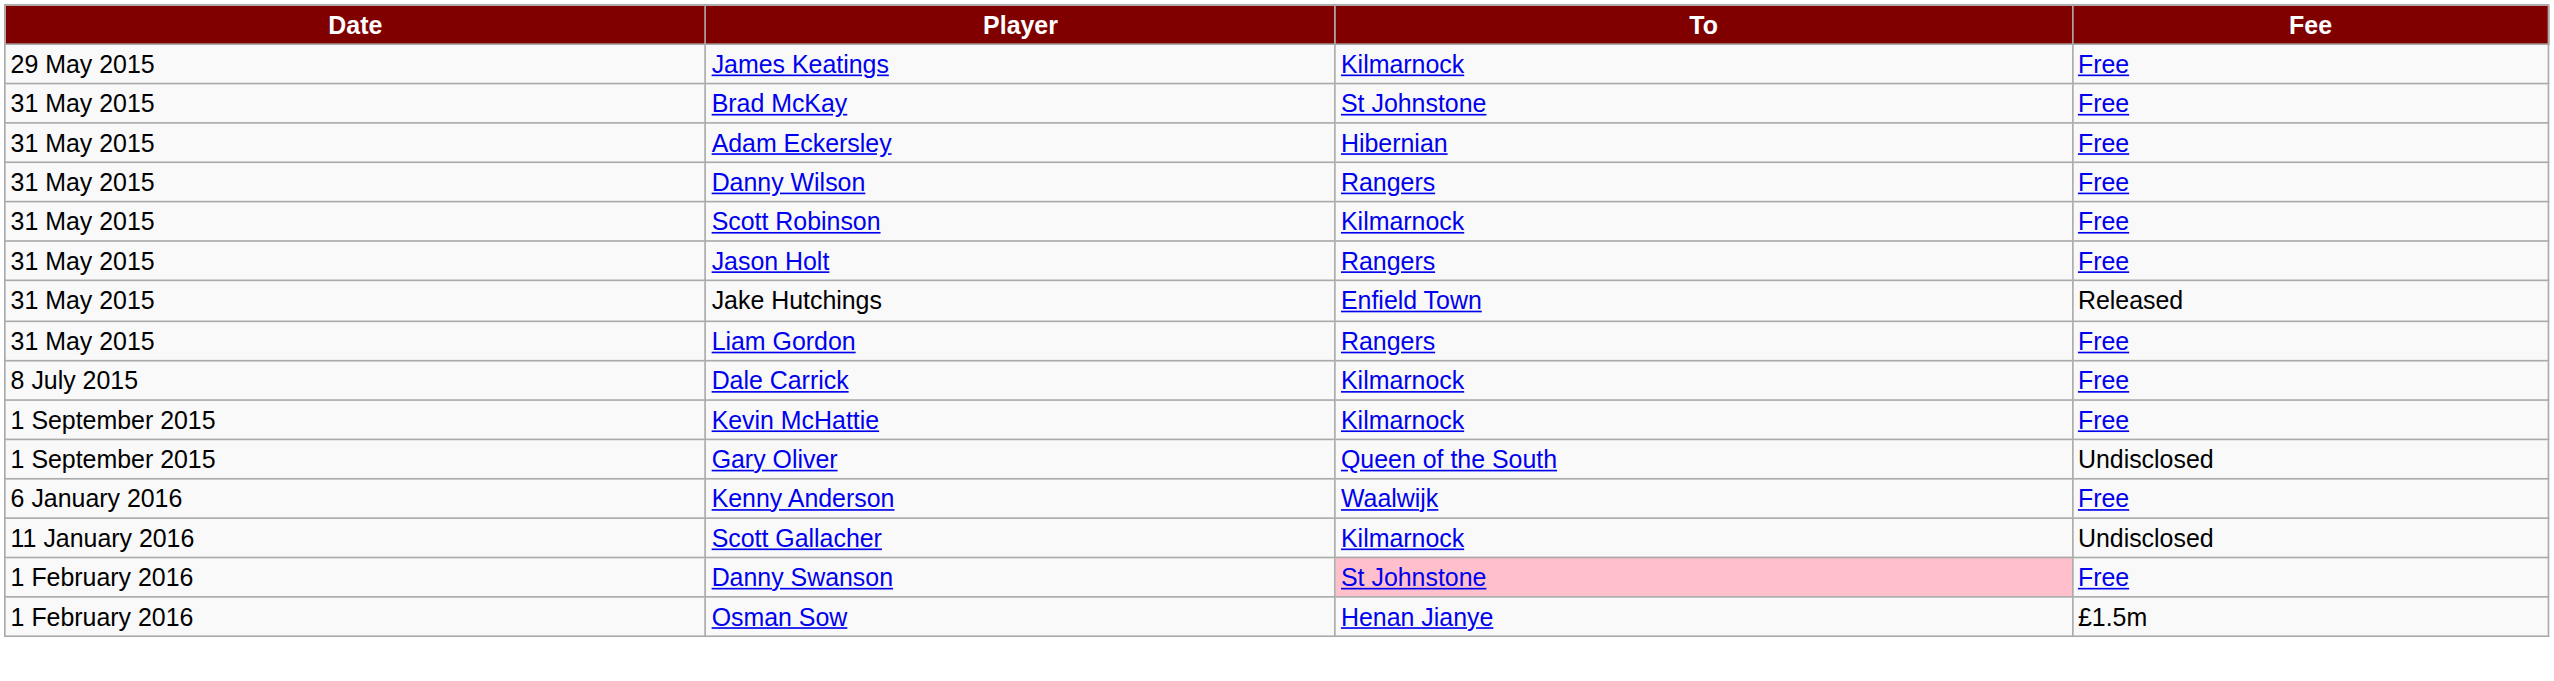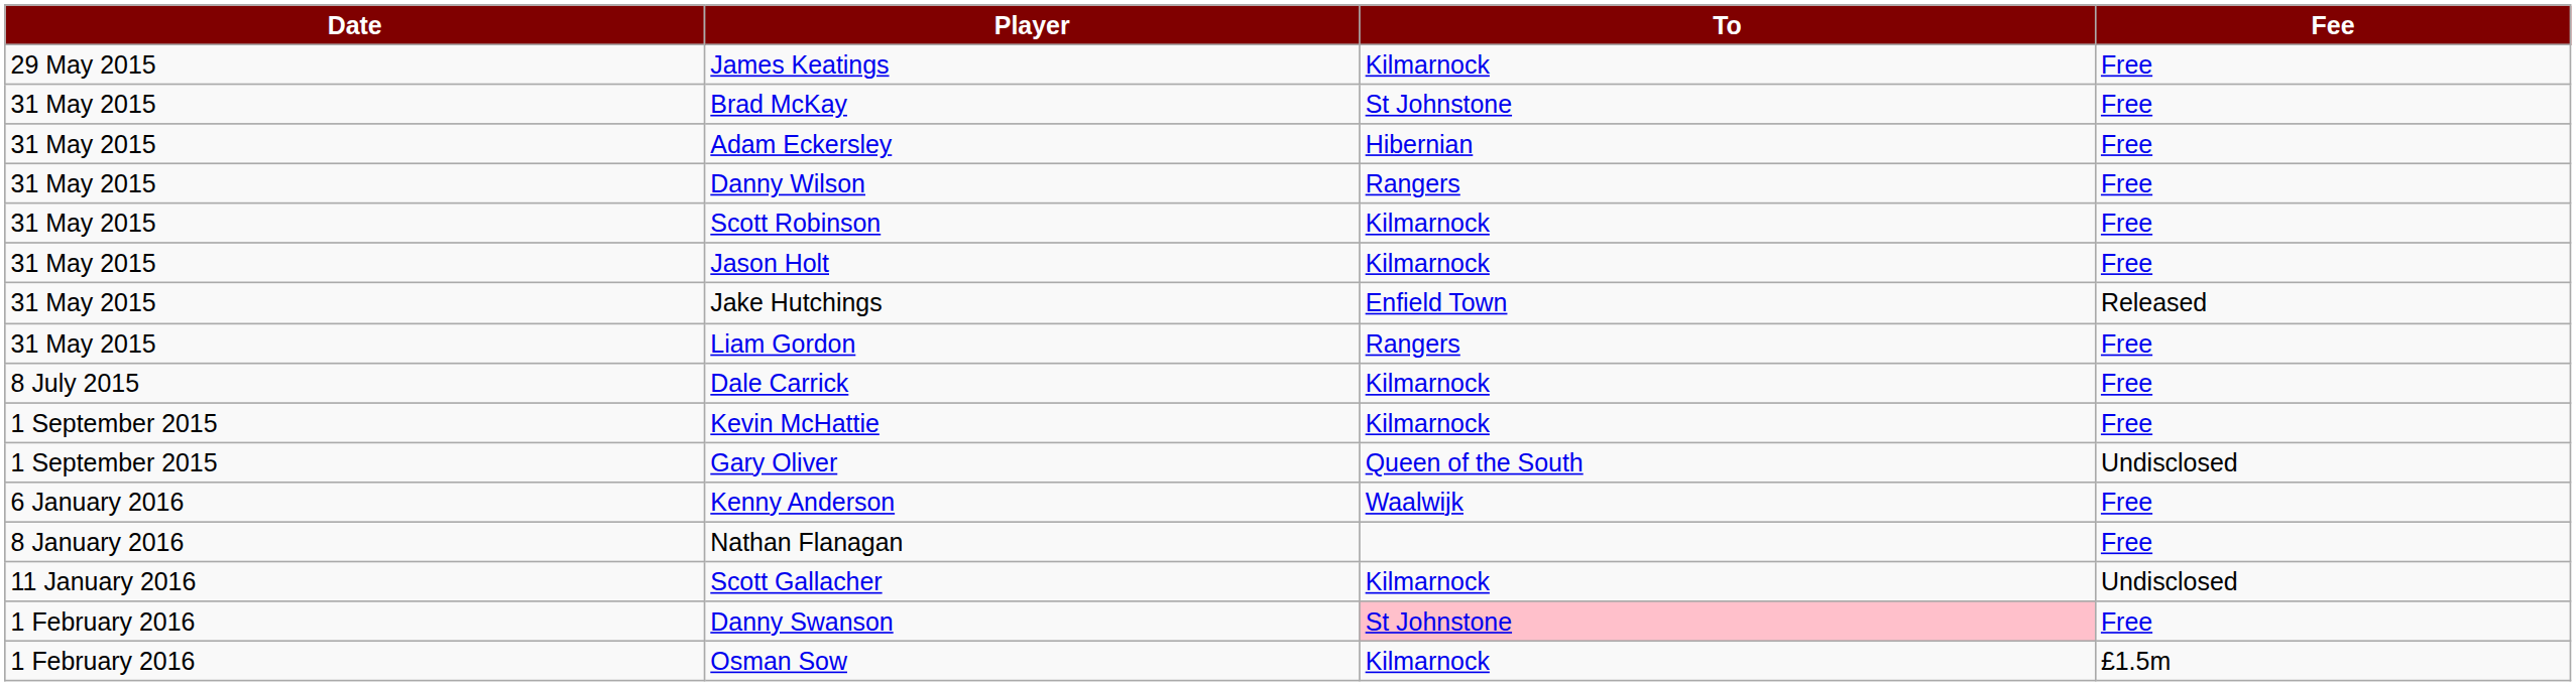 <table class="wikitable" style="text-align:left; font-size:95%;width:98%;">
 <tr>
 <th style="background:maroon; color:white;">Date</th>
 <th style="background:maroon; color:white;">Player</th>
 <th style="background:maroon; color:white;">To</th>
 <th style="background:maroon; color:white;">Fee</th>
 </tr>
 <tr>
 <td>29 May 2015</td>
 <td> <a href='#'>James Keatings</a></td>
 <td> <a href='#'>Kilmarnock</a></td>
 <td><a href='#'>Free</a></td>
 </tr>
 <tr>
 <td>31 May 2015</td>
 <td> <a href='#'>Brad McKay</a></td>
 <td> <a href='#'>St Johnstone</a></td>
 <td><a href='#'>Free</a></td>
 </tr>
 <tr>
 <td>31 May 2015</td>
 <td> <a href='#'>Adam Eckersley</a></td>
 <td> <a href='#'>Hibernian</a></td>
 <td><a href='#'>Free</a></td>
 </tr>
 <tr>
 <td>31 May 2015</td>
 <td> <a href='#'>Danny Wilson</a></td>
 <td> <a href='#'>Rangers</a></td>
 <td><a href='#'>Free</a></td>
 </tr>
 <tr>
 <td>31 May 2015</td>
 <td> <a href='#'>Scott Robinson</a></td>
 <td> <a href='#'>Kilmarnock</a></td>
 <td><a href='#'>Free</a></td>
 </tr>
 <tr>
 <td>31 May 2015</td>
 <td> <a href='#'>Jason Holt</a></td>
-<td> <a href='#'>Rangers</a></td>
+<td> <a href='#'>Kilmarnock</a></td>
 <td><a href='#'>Free</a></td>
 </tr>
 <tr>
 <td>31 May 2015</td>
 <td> Jake Hutchings</td>
 <td> <a href='#'>Enfield Town</a></td>
 <td>Released</td>
 </tr>
 <tr>
 <td>31 May 2015</td>
 <td> <a href='#'>Liam Gordon</a></td>
 <td> <a href='#'>Rangers</a></td>
 <td><a href='#'>Free</a></td>
 </tr>
 <tr>
 <td>8 July 2015</td>
 <td> <a href='#'>Dale Carrick</a></td>
 <td> <a href='#'>Kilmarnock</a></td>
 <td><a href='#'>Free</a></td>
 </tr>
 <tr>
 <td>1 September 2015</td>
 <td> <a href='#'>Kevin McHattie</a></td>
 <td> <a href='#'>Kilmarnock</a></td>
 <td><a href='#'>Free</a></td>
 </tr>
 <tr>
 <td>1 September 2015</td>
 <td> <a href='#'>Gary Oliver</a></td>
 <td> <a href='#'>Queen of the South</a></td>
 <td>Undisclosed</td>
 </tr>
 <tr>
 <td>6 January 2016</td>
 <td> <a href='#'>Kenny Anderson</a></td>
 <td> <a href='#'>Waalwijk</a></td>
 <td><a href='#'>Free</a></td>
 </tr>
 <tr>
+<td>8 January 2016</td>
+<td> Nathan Flanagan</td>
+<td></td>
+<td><a href='#'>Free</a></td>
+</tr>
+<tr>
 <td>11 January 2016</td>
 <td> <a href='#'>Scott Gallacher</a></td>
 <td> <a href='#'>Kilmarnock</a></td>
 <td>Undisclosed</td>
 </tr>
 <tr>
 <td>1 February 2016</td>
 <td> <a href='#'>Danny Swanson</a></td>
 <td style="background: pink;"> <a href='#'>St Johnstone</a></td>
 <td><a href='#'>Free</a></td>
 </tr>
 <tr>
 <td>1 February 2016</td>
 <td> <a href='#'>Osman Sow</a></td>
-<td> <a href='#'>Henan Jianye</a></td>
+<td> <a href='#'>Kilmarnock</a></td>
 <td>£1.5m</td>
 </tr>
 </table>
